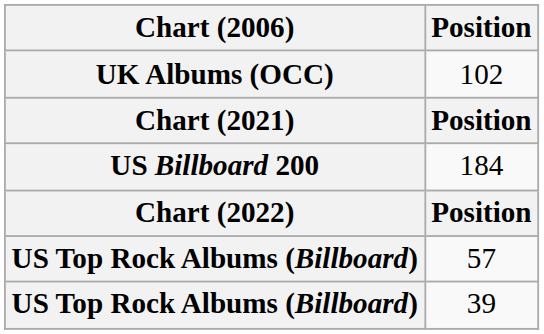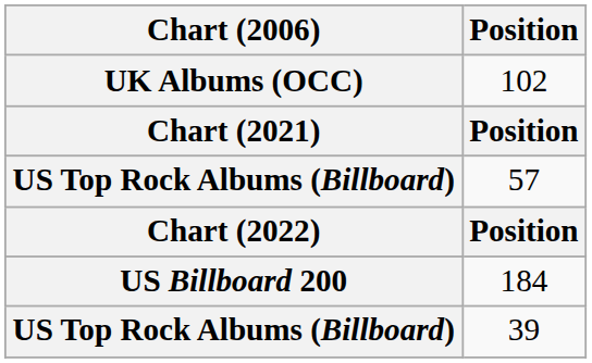 <table class="wikitable plainrowheaders" style="text-align:center">
 <tr>
 <th scope="col">Chart (2006)</th>
 <th scope="col">Position</th>
 </tr>
 <tr>
 <th scope="row">UK Albums (OCC)</th>
 <td>102</td>
 </tr>
 <tr>
 <th scope="col">Chart (2021)</th>
 <th scope="col">Position</th>
 </tr>
 <tr>
-<th scope="row">US <em>Billboard</em> 200</th>
-<td>184</td>
+<th scope="row">US Top Rock Albums (<em>Billboard</em>)</th>
+<td>57</td>
 </tr>
 <tr>
 <th scope="col">Chart (2022)</th>
 <th scope="col">Position</th>
 </tr>
 <tr>
-<th scope="row">US Top Rock Albums (<em>Billboard</em>)</th>
-<td>57</td>
+<th scope="row">US <em>Billboard</em> 200</th>
+<td>184</td>
 </tr>
 <tr>
 <th scope="row">US Top Rock Albums (<em>Billboard</em>)</th>
 <td>39</td>
 </tr>
 </table>
